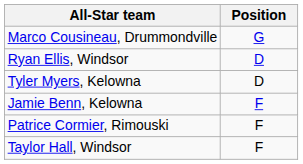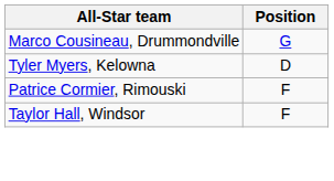 <table class="wikitable">
 <tr>
 <th>All-Star team</th>
 <th>  Position  </th>
 </tr>
 <tr>
 <td><a href='#'>Marco Cousineau</a>, Drummondville</td>
 <td align=center><a href='#'>G</a></td>
 </tr>
 <tr>
-<td><a href='#'>Ryan Ellis</a>, Windsor</td>
-<td align=center><a href='#'>D</a></td>
-</tr>
-<tr>
 <td><a href='#'>Tyler Myers</a>, Kelowna</td>
 <td align=center>D</td>
-</tr>
-<tr>
-<td><a href='#'>Jamie Benn</a>, Kelowna</td>
-<td align=center><a href='#'>F</a></td>
 </tr>
 <tr>
 <td><a href='#'>Patrice Cormier</a>, Rimouski</td>
 <td align=center>F</td>
 </tr>
 <tr>
 <td><a href='#'>Taylor Hall</a>, Windsor</td>
 <td align=center>F</td>
 </tr>
 </table>
